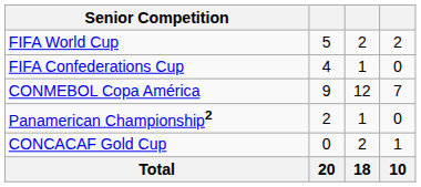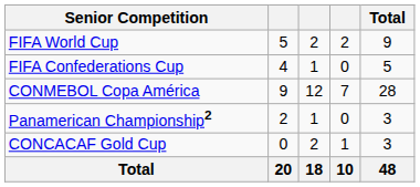 <table class="wikitable"  style="width:30%; font-size:90%; text-align:center;">
 <tr>
 <th>Senior Competition</th>
 <th></th>
 <th></th>
 <th></th>
+<th>Total</th>
 </tr>
 <tr>
 <td align=left><a href='#'>FIFA World Cup</a></td>
 <td>5</td>
 <td>2</td>
 <td>2</td>
+<td>9</td>
 </tr>
 <tr>
 <td align="left"><a href='#'>FIFA Confederations Cup</a></td>
 <td>4</td>
 <td>1</td>
 <td>0</td>
+<td>5</td>
 </tr>
 <tr>
 <td align=left><a href='#'>CONMEBOL Copa América</a></td>
 <td>9</td>
 <td>12</td>
 <td>7</td>
+<td>28</td>
 </tr>
 <tr>
 <td align=left><a href='#'>Panamerican Championship</a><sup><strong>2</strong></sup></td>
 <td>2</td>
 <td>1</td>
 <td>0</td>
+<td>3</td>
 </tr>
 <tr>
 <td align=left><a href='#'>CONCACAF Gold Cup</a></td>
 <td>0</td>
 <td>2</td>
 <td>1</td>
+<td>3</td>
 </tr>
 <tr>
 <th>Total</th>
 <th>20</th>
 <th>18</th>
 <th>10</th>
+<th>48</th>
 </tr>
 </table>
